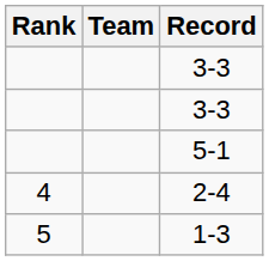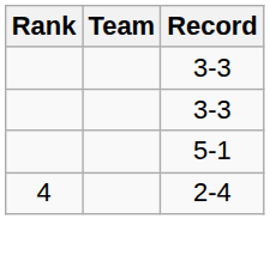 <table class=wikitable style="text-align:center;">
 <tr>
 <th>Rank</th>
 <th>Team</th>
 <th>Record</th>
 </tr>
 <tr>
 <td></td>
 <td align=left></td>
 <td>3-3</td>
 </tr>
 <tr>
 <td></td>
 <td align=left></td>
 <td>3-3</td>
 </tr>
 <tr>
 <td></td>
 <td align=left></td>
 <td>5-1</td>
 </tr>
 <tr>
 <td>4</td>
 <td align=left></td>
 <td>2-4</td>
 </tr>
-<tr>
-<td>5</td>
-<td align=left></td>
-<td>1-3</td>
-</tr>
 </table>
